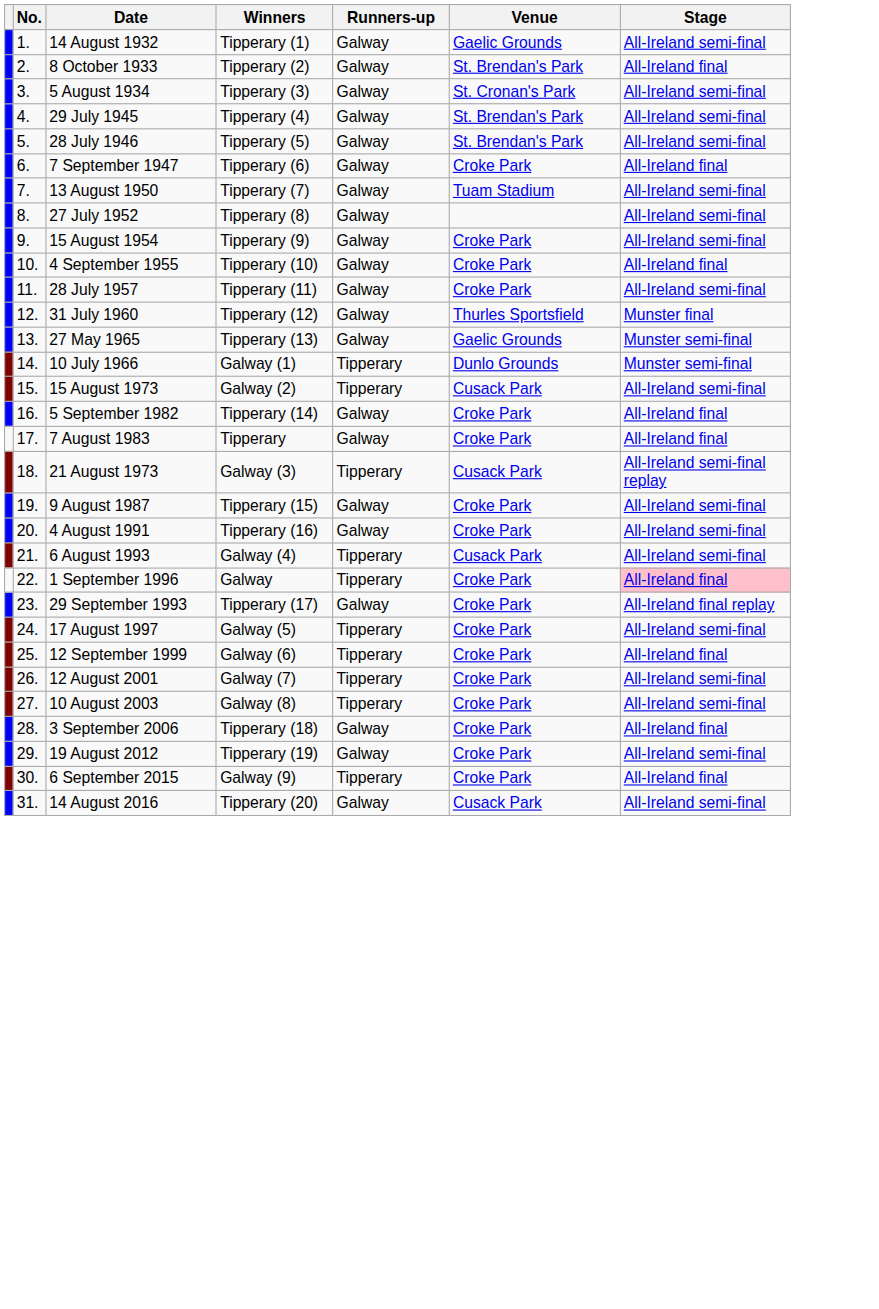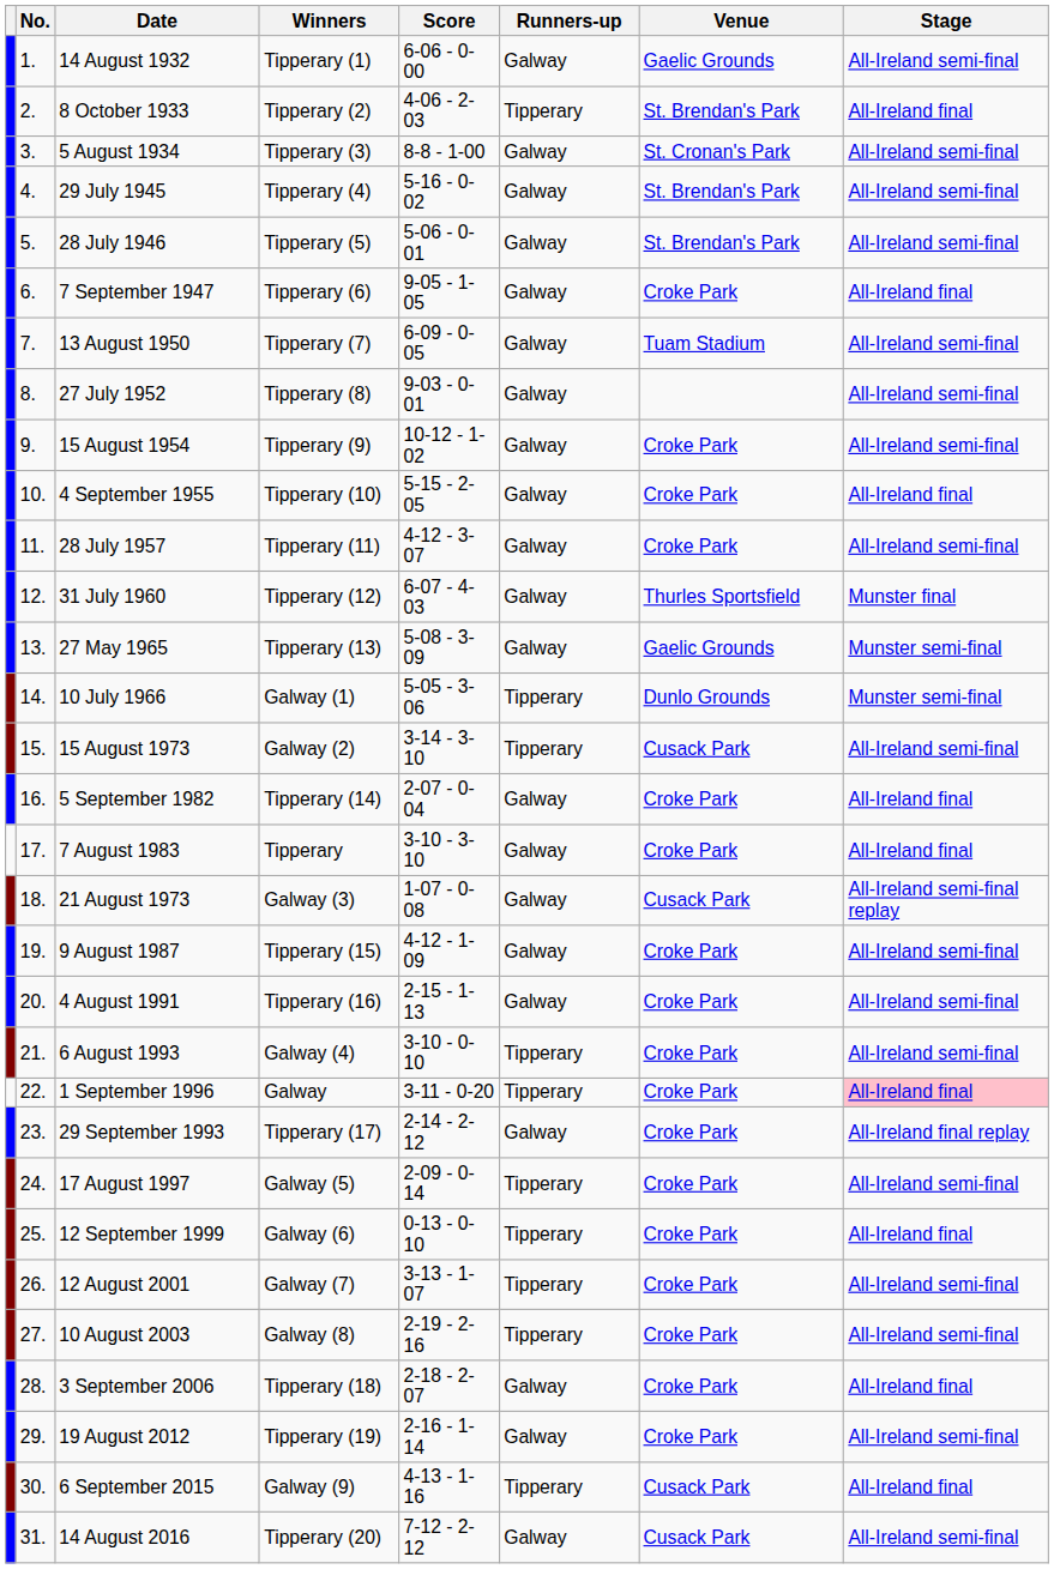 <table class="wikitable" style="font-size:90%">
 <tr>
 <th width=1></th>
 <th width=5>No.</th>
 <th width=150>Date</th>
 <th width=100>Winners</th>
+<th width=70>Score</th>
 <th width=100>Runners-up</th>
 <th width=150>Venue</th>
 <th width=150>Stage</th>
 </tr>
 <tr>
 <td style="background-color:#0000ff"></td>
 <td>1.</td>
 <td>14 August 1932</td>
 <td>Tipperary (1)</td>
+<td>6-06 - 0-00</td>
 <td>Galway</td>
 <td><a href='#'>Gaelic Grounds</a></td>
 <td><a href='#'>All-Ireland semi-final</a></td>
 </tr>
 <tr>
 <td style="background-color:#0000ff"></td>
 <td>2.</td>
 <td>8 October 1933</td>
 <td>Tipperary (2)</td>
-<td>Galway</td>
+<td>4-06 - 2-03</td>
+<td>Tipperary</td>
 <td><a href='#'>St. Brendan's Park</a></td>
 <td><a href='#'>All-Ireland final</a></td>
 </tr>
 <tr>
 <td style="background-color:#0000ff"></td>
 <td>3.</td>
 <td>5 August 1934</td>
 <td>Tipperary (3)</td>
+<td>8-8 - 1-00</td>
 <td>Galway</td>
 <td><a href='#'>St. Cronan's Park</a></td>
 <td><a href='#'>All-Ireland semi-final</a></td>
 </tr>
 <tr>
 <td style="background-color:#0000ff"></td>
 <td>4.</td>
 <td>29 July 1945</td>
 <td>Tipperary (4)</td>
+<td>5-16 - 0-02</td>
 <td>Galway</td>
 <td><a href='#'>St. Brendan's Park</a></td>
 <td><a href='#'>All-Ireland semi-final</a></td>
 </tr>
 <tr>
 <td style="background-color:#0000ff"></td>
 <td>5.</td>
 <td>28 July 1946</td>
 <td>Tipperary (5)</td>
+<td>5-06 - 0-01</td>
 <td>Galway</td>
 <td><a href='#'>St. Brendan's Park</a></td>
 <td><a href='#'>All-Ireland semi-final</a></td>
 </tr>
 <tr>
 <td style="background-color:#0000ff"></td>
 <td>6.</td>
 <td>7 September 1947</td>
 <td>Tipperary (6)</td>
+<td>9-05 - 1-05</td>
 <td>Galway</td>
 <td><a href='#'>Croke Park</a></td>
 <td><a href='#'>All-Ireland final</a></td>
 </tr>
 <tr>
 <td style="background-color:#0000ff"></td>
 <td>7.</td>
 <td>13 August 1950</td>
 <td>Tipperary (7)</td>
+<td>6-09 - 0-05</td>
 <td>Galway</td>
 <td><a href='#'>Tuam Stadium</a></td>
 <td><a href='#'>All-Ireland semi-final</a></td>
 </tr>
 <tr>
 <td style="background-color:#0000ff"></td>
 <td>8.</td>
 <td>27 July 1952</td>
 <td>Tipperary (8)</td>
+<td>9-03 - 0-01</td>
 <td>Galway</td>
 <td></td>
 <td><a href='#'>All-Ireland semi-final</a></td>
 </tr>
 <tr>
 <td style="background-color:#0000ff"></td>
 <td>9.</td>
 <td>15 August 1954</td>
 <td>Tipperary (9)</td>
+<td>10-12 - 1-02</td>
 <td>Galway</td>
 <td><a href='#'>Croke Park</a></td>
 <td><a href='#'>All-Ireland semi-final</a></td>
 </tr>
 <tr>
 <td style="background-color:#0000ff"></td>
 <td>10.</td>
 <td>4 September 1955</td>
 <td>Tipperary (10)</td>
+<td>5-15 - 2-05</td>
 <td>Galway</td>
 <td><a href='#'>Croke Park</a></td>
 <td><a href='#'>All-Ireland final</a></td>
 </tr>
 <tr>
 <td style="background-color:#0000ff"></td>
 <td>11.</td>
 <td>28 July 1957</td>
 <td>Tipperary (11)</td>
+<td>4-12 - 3-07</td>
 <td>Galway</td>
 <td><a href='#'>Croke Park</a></td>
 <td><a href='#'>All-Ireland semi-final</a></td>
 </tr>
 <tr>
 <td style="background-color:#0000ff"></td>
 <td>12.</td>
 <td>31 July 1960</td>
 <td>Tipperary (12)</td>
+<td>6-07 - 4-03</td>
 <td>Galway</td>
 <td><a href='#'>Thurles Sportsfield</a></td>
 <td><a href='#'>Munster final</a></td>
 </tr>
 <tr>
 <td style="background-color:#0000ff"></td>
 <td>13.</td>
 <td>27 May 1965</td>
 <td>Tipperary (13)</td>
+<td>5-08 - 3-09</td>
 <td>Galway</td>
 <td><a href='#'>Gaelic Grounds</a></td>
 <td><a href='#'>Munster semi-final</a></td>
 </tr>
 <tr>
 <td style="background-color:#800000"></td>
 <td>14.</td>
 <td>10 July 1966</td>
 <td>Galway (1)</td>
+<td>5-05 - 3-06</td>
 <td>Tipperary</td>
 <td><a href='#'>Dunlo Grounds</a></td>
 <td><a href='#'>Munster semi-final</a></td>
 </tr>
 <tr>
 <td style="background-color:#800000"></td>
 <td>15.</td>
 <td>15 August 1973</td>
 <td>Galway (2)</td>
+<td>3-14 - 3-10</td>
 <td>Tipperary</td>
 <td><a href='#'>Cusack Park</a></td>
 <td><a href='#'>All-Ireland semi-final</a></td>
 </tr>
 <tr>
 <td style="background-color:#0000ff"></td>
 <td>16.</td>
 <td>5 September 1982</td>
 <td>Tipperary (14)</td>
+<td>2-07 - 0-04</td>
 <td>Galway</td>
 <td><a href='#'>Croke Park</a></td>
 <td><a href='#'>All-Ireland final</a></td>
 </tr>
 <tr>
 <td></td>
 <td>17.</td>
 <td>7 August 1983</td>
 <td>Tipperary</td>
+<td>3-10 - 3-10</td>
 <td>Galway</td>
 <td><a href='#'>Croke Park</a></td>
 <td><a href='#'>All-Ireland final</a></td>
 </tr>
 <tr>
 <td style="background-color:#800000"></td>
 <td>18.</td>
 <td>21 August 1973</td>
 <td>Galway (3)</td>
-<td>Tipperary</td>
+<td>1-07 - 0-08</td>
+<td>Galway</td>
 <td><a href='#'>Cusack Park</a></td>
 <td><a href='#'>All-Ireland semi-final replay</a></td>
 </tr>
 <tr>
 <td style="background-color:#0000ff"></td>
 <td>19.</td>
 <td>9 August 1987</td>
 <td>Tipperary (15)</td>
+<td>4-12 - 1-09</td>
 <td>Galway</td>
 <td><a href='#'>Croke Park</a></td>
 <td><a href='#'>All-Ireland semi-final</a></td>
 </tr>
 <tr>
 <td style="background-color:#0000ff"></td>
 <td>20.</td>
 <td>4 August 1991</td>
 <td>Tipperary (16)</td>
+<td>2-15 - 1-13</td>
 <td>Galway</td>
 <td><a href='#'>Croke Park</a></td>
 <td><a href='#'>All-Ireland semi-final</a></td>
 </tr>
 <tr>
 <td style="background-color:#800000"></td>
 <td>21.</td>
 <td>6 August 1993</td>
 <td>Galway (4)</td>
+<td>3-10 - 0-10</td>
 <td>Tipperary</td>
-<td><a href='#'>Cusack Park</a></td>
+<td><a href='#'>Croke Park</a></td>
 <td><a href='#'>All-Ireland semi-final</a></td>
 </tr>
 <tr>
 <td></td>
 <td>22.</td>
 <td>1 September 1996</td>
 <td>Galway</td>
+<td>3-11 - 0-20</td>
 <td>Tipperary</td>
 <td><a href='#'>Croke Park</a></td>
 <td style="background: pink;"><a href='#'>All-Ireland final</a></td>
 </tr>
 <tr>
 <td style="background-color:#0000ff"></td>
 <td>23.</td>
 <td>29 September 1993</td>
 <td>Tipperary (17)</td>
+<td>2-14 - 2-12</td>
 <td>Galway</td>
 <td><a href='#'>Croke Park</a></td>
 <td><a href='#'>All-Ireland final replay</a></td>
 </tr>
 <tr>
 <td style="background-color:#800000"></td>
 <td>24.</td>
 <td>17 August 1997</td>
 <td>Galway (5)</td>
+<td>2-09 - 0-14</td>
 <td>Tipperary</td>
 <td><a href='#'>Croke Park</a></td>
 <td><a href='#'>All-Ireland semi-final</a></td>
 </tr>
 <tr>
 <td style="background-color:#800000"></td>
 <td>25.</td>
 <td>12 September 1999</td>
 <td>Galway (6)</td>
+<td>0-13 - 0-10</td>
 <td>Tipperary</td>
 <td><a href='#'>Croke Park</a></td>
 <td><a href='#'>All-Ireland final</a></td>
 </tr>
 <tr>
 <td style="background-color:#800000"></td>
 <td>26.</td>
 <td>12 August 2001</td>
 <td>Galway (7)</td>
+<td>3-13 - 1-07</td>
 <td>Tipperary</td>
 <td><a href='#'>Croke Park</a></td>
 <td><a href='#'>All-Ireland semi-final</a></td>
 </tr>
 <tr>
 <td style="background-color:#800000"></td>
 <td>27.</td>
 <td>10 August 2003</td>
 <td>Galway (8)</td>
+<td>2-19 - 2-16</td>
 <td>Tipperary</td>
 <td><a href='#'>Croke Park</a></td>
 <td><a href='#'>All-Ireland semi-final</a></td>
 </tr>
 <tr>
 <td style="background-color:#0000ff"></td>
 <td>28.</td>
 <td>3 September 2006</td>
 <td>Tipperary (18)</td>
+<td>2-18 - 2-07</td>
 <td>Galway</td>
 <td><a href='#'>Croke Park</a></td>
 <td><a href='#'>All-Ireland final</a></td>
 </tr>
 <tr>
 <td style="background-color:#0000ff"></td>
 <td>29.</td>
 <td>19 August 2012</td>
 <td>Tipperary (19)</td>
+<td>2-16 - 1-14</td>
 <td>Galway</td>
 <td><a href='#'>Croke Park</a></td>
 <td><a href='#'>All-Ireland semi-final</a></td>
 </tr>
 <tr>
 <td style="background-color:#800000"></td>
 <td>30.</td>
 <td>6 September 2015</td>
 <td>Galway (9)</td>
+<td>4-13 - 1-16</td>
 <td>Tipperary</td>
-<td><a href='#'>Croke Park</a></td>
+<td><a href='#'>Cusack Park</a></td>
 <td><a href='#'>All-Ireland final</a></td>
 </tr>
 <tr>
 <td style="background-color:#0000ff"></td>
 <td>31.</td>
 <td>14 August 2016</td>
 <td>Tipperary (20)</td>
+<td>7-12 - 2-12</td>
 <td>Galway</td>
 <td><a href='#'>Cusack Park</a></td>
 <td><a href='#'>All-Ireland semi-final</a></td>
 </tr>
 </table>
